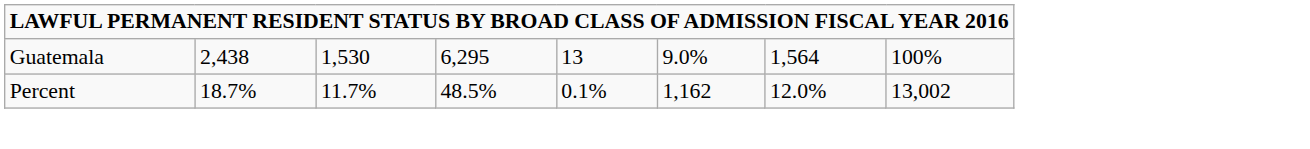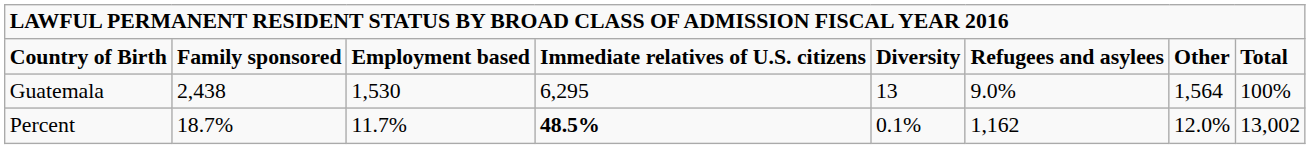 <table class="wikitable">
 <tr>
 <td colspan="8"><strong>LAWFUL PERMANENT RESIDENT STATUS BY BROAD CLASS OF ADMISSION FISCAL YEAR 2016</strong></td>
+</tr>
+<tr>
+<td><strong>Country of Birth</strong></td>
+<td><strong>Family sponsored</strong></td>
+<td><strong>Employment based</strong></td>
+<td><strong>Immediate relatives of U.S. citizens</strong></td>
+<td><strong>Diversity</strong></td>
+<td><strong>Refugees and asylees</strong></td>
+<td><strong>Other</strong></td>
+<td><strong>Total</strong></td>
 </tr>
 <tr>
 <td>Guatemala</td>
 <td>2,438</td>
 <td>1,530</td>
 <td>6,295</td>
 <td>13</td>
 <td>9.0%</td>
 <td>1,564</td>
 <td>100%</td>
 </tr>
 <tr>
 <td>Percent</td>
 <td>18.7%</td>
 <td>11.7%</td>
-<td>48.5%</td>
+<td><strong>48.5%</strong></td>
 <td>0.1%</td>
 <td>1,162</td>
 <td>12.0%</td>
 <td>13,002</td>
 </tr>
 </table>
